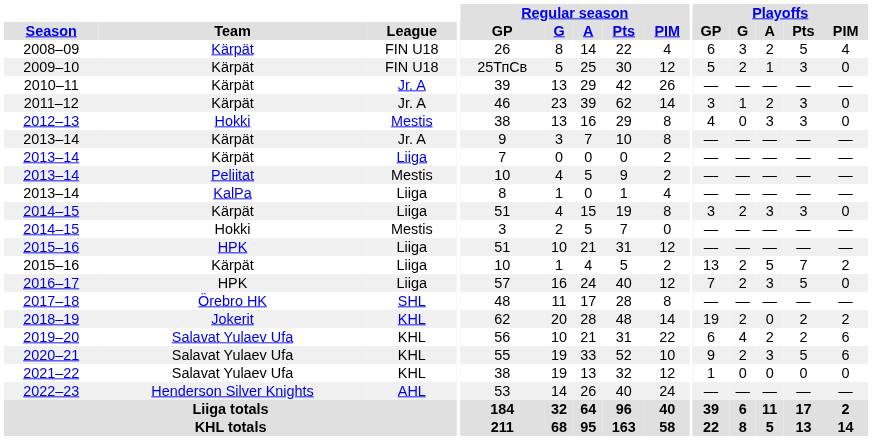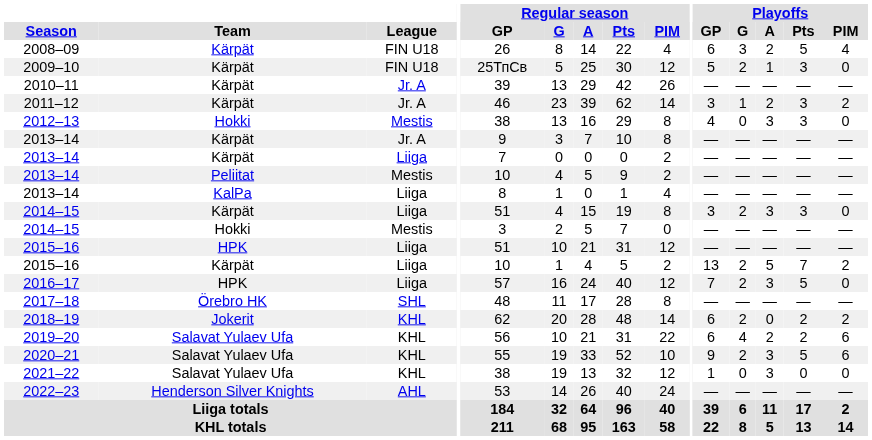 <table border="0" cellpadding="1" cellspacing="0" style="text-align:center; width:60em">
 <tr bgcolor="#e0e0e0">
 <th colspan="3"  bgcolor="#ffffff"></th>
 <th rowspan="100" bgcolor="#ffffff"></th>
 <th colspan="5"><a href='#'>Regular season</a></th>
 <th rowspan="100" bgcolor="#ffffff"></th>
 <th colspan="5"><a href='#'>Playoffs</a></th>
 </tr>
 <tr bgcolor="#e0e0e0">
 <th><a href='#'>Season</a></th>
 <th>Team</th>
 <th>League</th>
 <th>GP</th>
 <th><a href='#'>G</a></th>
 <th><a href='#'>A</a></th>
 <th><a href='#'>Pts</a></th>
 <th><a href='#'>PIM</a></th>
 <th>GP</th>
 <th>G</th>
 <th>A</th>
 <th>Pts</th>
 <th>PIM</th>
 </tr>
 <tr>
 <td>2008–09</td>
 <td><a href='#'>Kärpät</a></td>
 <td>FIN U18</td>
 <td>26</td>
 <td>8</td>
 <td>14</td>
 <td>22</td>
 <td>4</td>
 <td>6</td>
 <td>3</td>
 <td>2</td>
 <td>5</td>
 <td>4</td>
 </tr>
 <tr bgcolor="#f0f0f0">
 <td>2009–10</td>
 <td>Kärpät</td>
 <td>FIN U18</td>
 <td>25ТпСв</td>
 <td>5</td>
 <td>25</td>
 <td>30</td>
 <td>12</td>
 <td>5</td>
 <td>2</td>
 <td>1</td>
 <td>3</td>
 <td>0</td>
 </tr>
 <tr>
 <td>2010–11</td>
 <td>Kärpät</td>
 <td><a href='#'>Jr. A</a></td>
 <td>39</td>
 <td>13</td>
 <td>29</td>
 <td>42</td>
 <td>26</td>
 <td>—</td>
 <td>—</td>
 <td>—</td>
 <td>—</td>
 <td>—</td>
 </tr>
 <tr bgcolor="#f0f0f0">
 <td>2011–12</td>
 <td>Kärpät</td>
 <td>Jr. A</td>
 <td>46</td>
 <td>23</td>
 <td>39</td>
 <td>62</td>
 <td>14</td>
 <td>3</td>
 <td>1</td>
 <td>2</td>
 <td>3</td>
-<td>0</td>
+<td>2</td>
 </tr>
 <tr>
 <td><a href='#'>2012–13</a></td>
 <td><a href='#'>Hokki</a></td>
 <td><a href='#'>Mestis</a></td>
 <td>38</td>
 <td>13</td>
 <td>16</td>
 <td>29</td>
 <td>8</td>
 <td>4</td>
 <td>0</td>
 <td>3</td>
 <td>3</td>
 <td>0</td>
 </tr>
 <tr bgcolor="#f0f0f0">
 <td>2013–14</td>
 <td>Kärpät</td>
 <td>Jr. A</td>
 <td>9</td>
 <td>3</td>
 <td>7</td>
 <td>10</td>
 <td>8</td>
 <td>—</td>
 <td>—</td>
 <td>—</td>
 <td>—</td>
 <td>—</td>
 </tr>
 <tr>
 <td><a href='#'>2013–14</a></td>
 <td>Kärpät</td>
 <td><a href='#'>Liiga</a></td>
 <td>7</td>
 <td>0</td>
 <td>0</td>
 <td>0</td>
 <td>2</td>
 <td>—</td>
 <td>—</td>
 <td>—</td>
 <td>—</td>
 <td>—</td>
 </tr>
 <tr bgcolor="#f0f0f0">
 <td><a href='#'>2013–14</a></td>
 <td><a href='#'>Peliitat</a></td>
 <td>Mestis</td>
 <td>10</td>
 <td>4</td>
 <td>5</td>
 <td>9</td>
 <td>2</td>
 <td>—</td>
 <td>—</td>
 <td>—</td>
 <td>—</td>
 <td>—</td>
 </tr>
 <tr>
 <td>2013–14</td>
 <td><a href='#'>KalPa</a></td>
 <td>Liiga</td>
 <td>8</td>
 <td>1</td>
 <td>0</td>
 <td>1</td>
 <td>4</td>
 <td>—</td>
 <td>—</td>
 <td>—</td>
 <td>—</td>
 <td>—</td>
 </tr>
 <tr bgcolor="#f0f0f0">
 <td><a href='#'>2014–15</a></td>
 <td>Kärpät</td>
 <td>Liiga</td>
 <td>51</td>
 <td>4</td>
 <td>15</td>
 <td>19</td>
 <td>8</td>
 <td>3</td>
 <td>2</td>
 <td>3</td>
 <td>3</td>
 <td>0</td>
 </tr>
 <tr>
 <td><a href='#'>2014–15</a></td>
 <td>Hokki</td>
 <td>Mestis</td>
 <td>3</td>
 <td>2</td>
 <td>5</td>
 <td>7</td>
 <td>0</td>
 <td>—</td>
 <td>—</td>
 <td>—</td>
 <td>—</td>
 <td>—</td>
 </tr>
 <tr bgcolor="#f0f0f0">
 <td><a href='#'>2015–16</a></td>
 <td><a href='#'>HPK</a></td>
 <td>Liiga</td>
 <td>51</td>
 <td>10</td>
 <td>21</td>
 <td>31</td>
 <td>12</td>
 <td>—</td>
 <td>—</td>
 <td>—</td>
 <td>—</td>
 <td>—</td>
 </tr>
 <tr>
 <td>2015–16</td>
 <td>Kärpät</td>
 <td>Liiga</td>
 <td>10</td>
 <td>1</td>
 <td>4</td>
 <td>5</td>
 <td>2</td>
 <td>13</td>
 <td>2</td>
 <td>5</td>
 <td>7</td>
 <td>2</td>
 </tr>
 <tr bgcolor="#f0f0f0">
 <td><a href='#'>2016–17</a></td>
 <td>HPK</td>
 <td>Liiga</td>
 <td>57</td>
 <td>16</td>
 <td>24</td>
 <td>40</td>
 <td>12</td>
 <td>7</td>
 <td>2</td>
 <td>3</td>
 <td>5</td>
 <td>0</td>
 </tr>
 <tr>
 <td><a href='#'>2017–18</a></td>
 <td><a href='#'>Örebro HK</a></td>
 <td><a href='#'>SHL</a></td>
 <td>48</td>
 <td>11</td>
 <td>17</td>
 <td>28</td>
 <td>8</td>
 <td>—</td>
 <td>—</td>
 <td>—</td>
 <td>—</td>
 <td>—</td>
 </tr>
 <tr bgcolor="#f0f0f0">
 <td><a href='#'>2018–19</a></td>
 <td><a href='#'>Jokerit</a></td>
 <td><a href='#'>KHL</a></td>
 <td>62</td>
 <td>20</td>
 <td>28</td>
 <td>48</td>
 <td>14</td>
-<td>19</td>
+<td>6</td>
 <td>2</td>
 <td>0</td>
 <td>2</td>
 <td>2</td>
 </tr>
 <tr>
 <td><a href='#'>2019–20</a></td>
 <td><a href='#'>Salavat Yulaev Ufa</a></td>
 <td>KHL</td>
 <td>56</td>
 <td>10</td>
 <td>21</td>
 <td>31</td>
 <td>22</td>
 <td>6</td>
 <td>4</td>
 <td>2</td>
 <td>2</td>
 <td>6</td>
 </tr>
 <tr bgcolor="#f0f0f0">
 <td><a href='#'>2020–21</a></td>
 <td>Salavat Yulaev Ufa</td>
 <td>KHL</td>
 <td>55</td>
 <td>19</td>
 <td>33</td>
 <td>52</td>
 <td>10</td>
 <td>9</td>
 <td>2</td>
 <td>3</td>
 <td>5</td>
 <td>6</td>
 </tr>
 <tr>
 <td><a href='#'>2021–22</a></td>
 <td>Salavat Yulaev Ufa</td>
 <td>KHL</td>
 <td>38</td>
 <td>19</td>
 <td>13</td>
 <td>32</td>
 <td>12</td>
 <td>1</td>
 <td>0</td>
-<td>0</td>
+<td>3</td>
 <td>0</td>
 <td>0</td>
 </tr>
 <tr bgcolor="#f0f0f0">
 <td><a href='#'>2022–23</a></td>
 <td><a href='#'>Henderson Silver Knights</a></td>
 <td><a href='#'>AHL</a></td>
 <td>53</td>
 <td>14</td>
 <td>26</td>
 <td>40</td>
 <td>24</td>
 <td>—</td>
 <td>—</td>
 <td>—</td>
 <td>—</td>
 <td>—</td>
 </tr>
 <tr bgcolor="#e0e0e0">
 <th colspan="3">Liiga totals</th>
 <th>184</th>
 <th>32</th>
 <th>64</th>
 <th>96</th>
 <th>40</th>
 <th>39</th>
 <th>6</th>
 <th>11</th>
 <th>17</th>
 <th>2</th>
 </tr>
 <tr bgcolor="#e0e0e0">
 <th colspan="3">KHL totals</th>
 <th>211</th>
 <th>68</th>
 <th>95</th>
 <th>163</th>
 <th>58</th>
 <th>22</th>
 <th>8</th>
 <th>5</th>
 <th>13</th>
 <th>14</th>
 </tr>
 </table>
